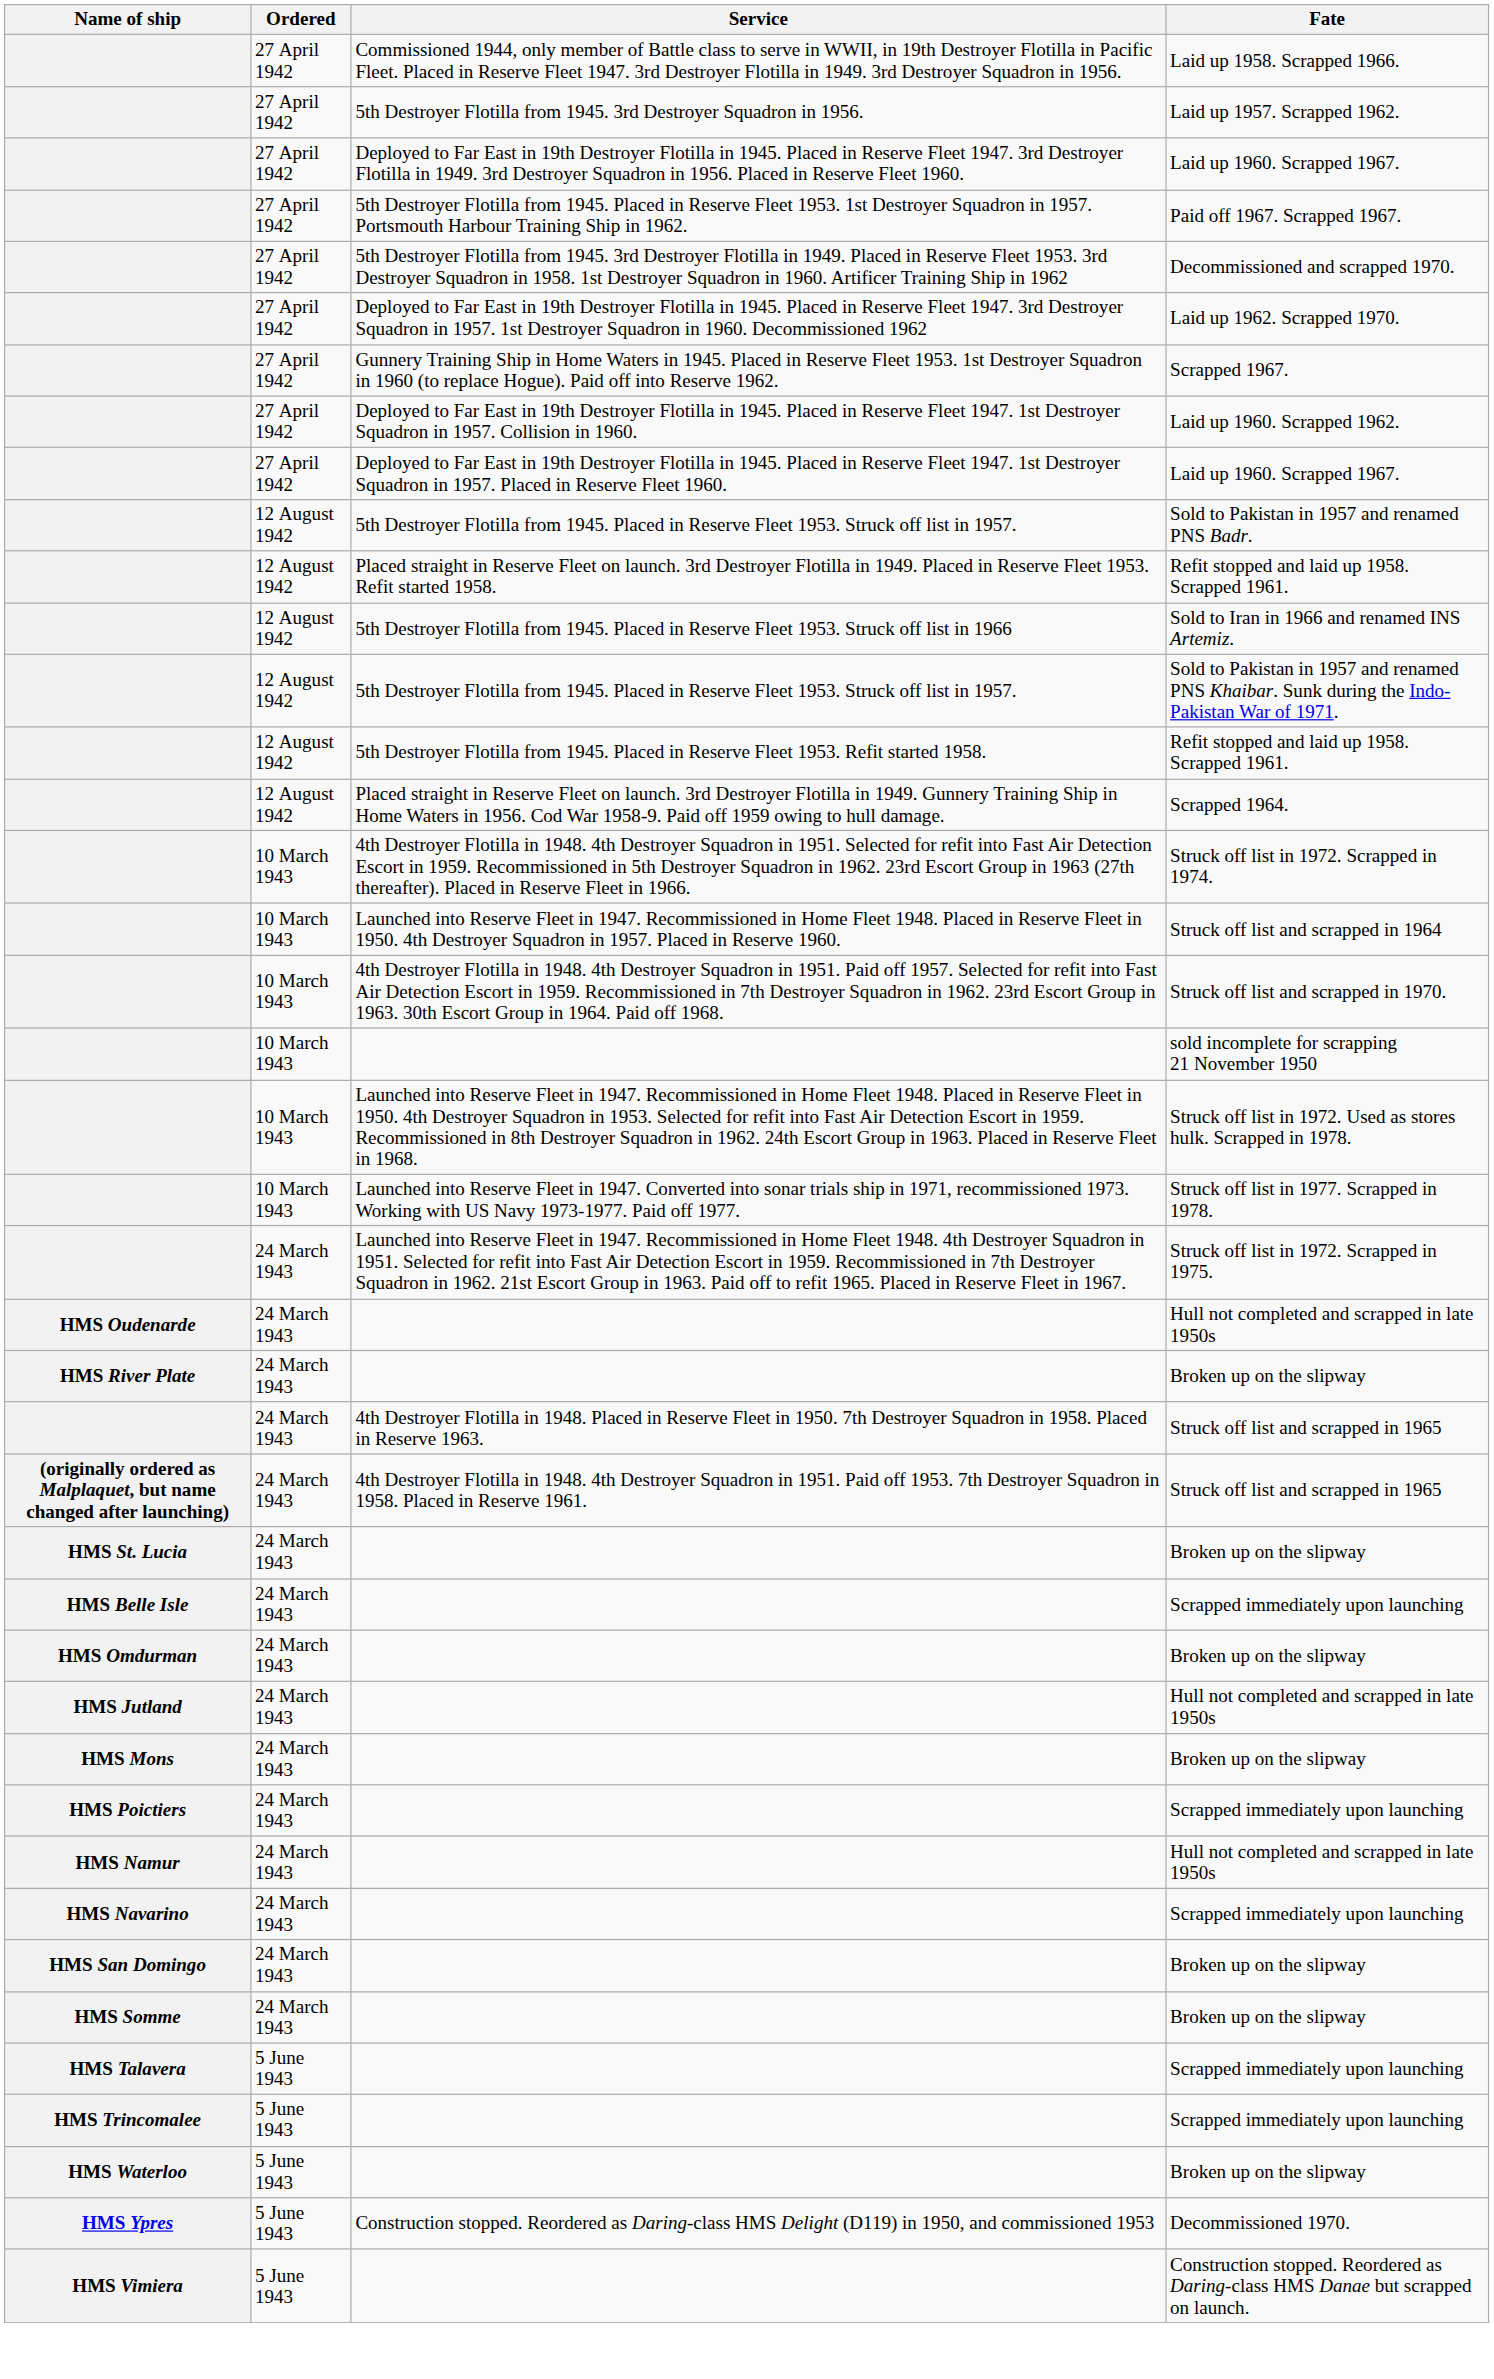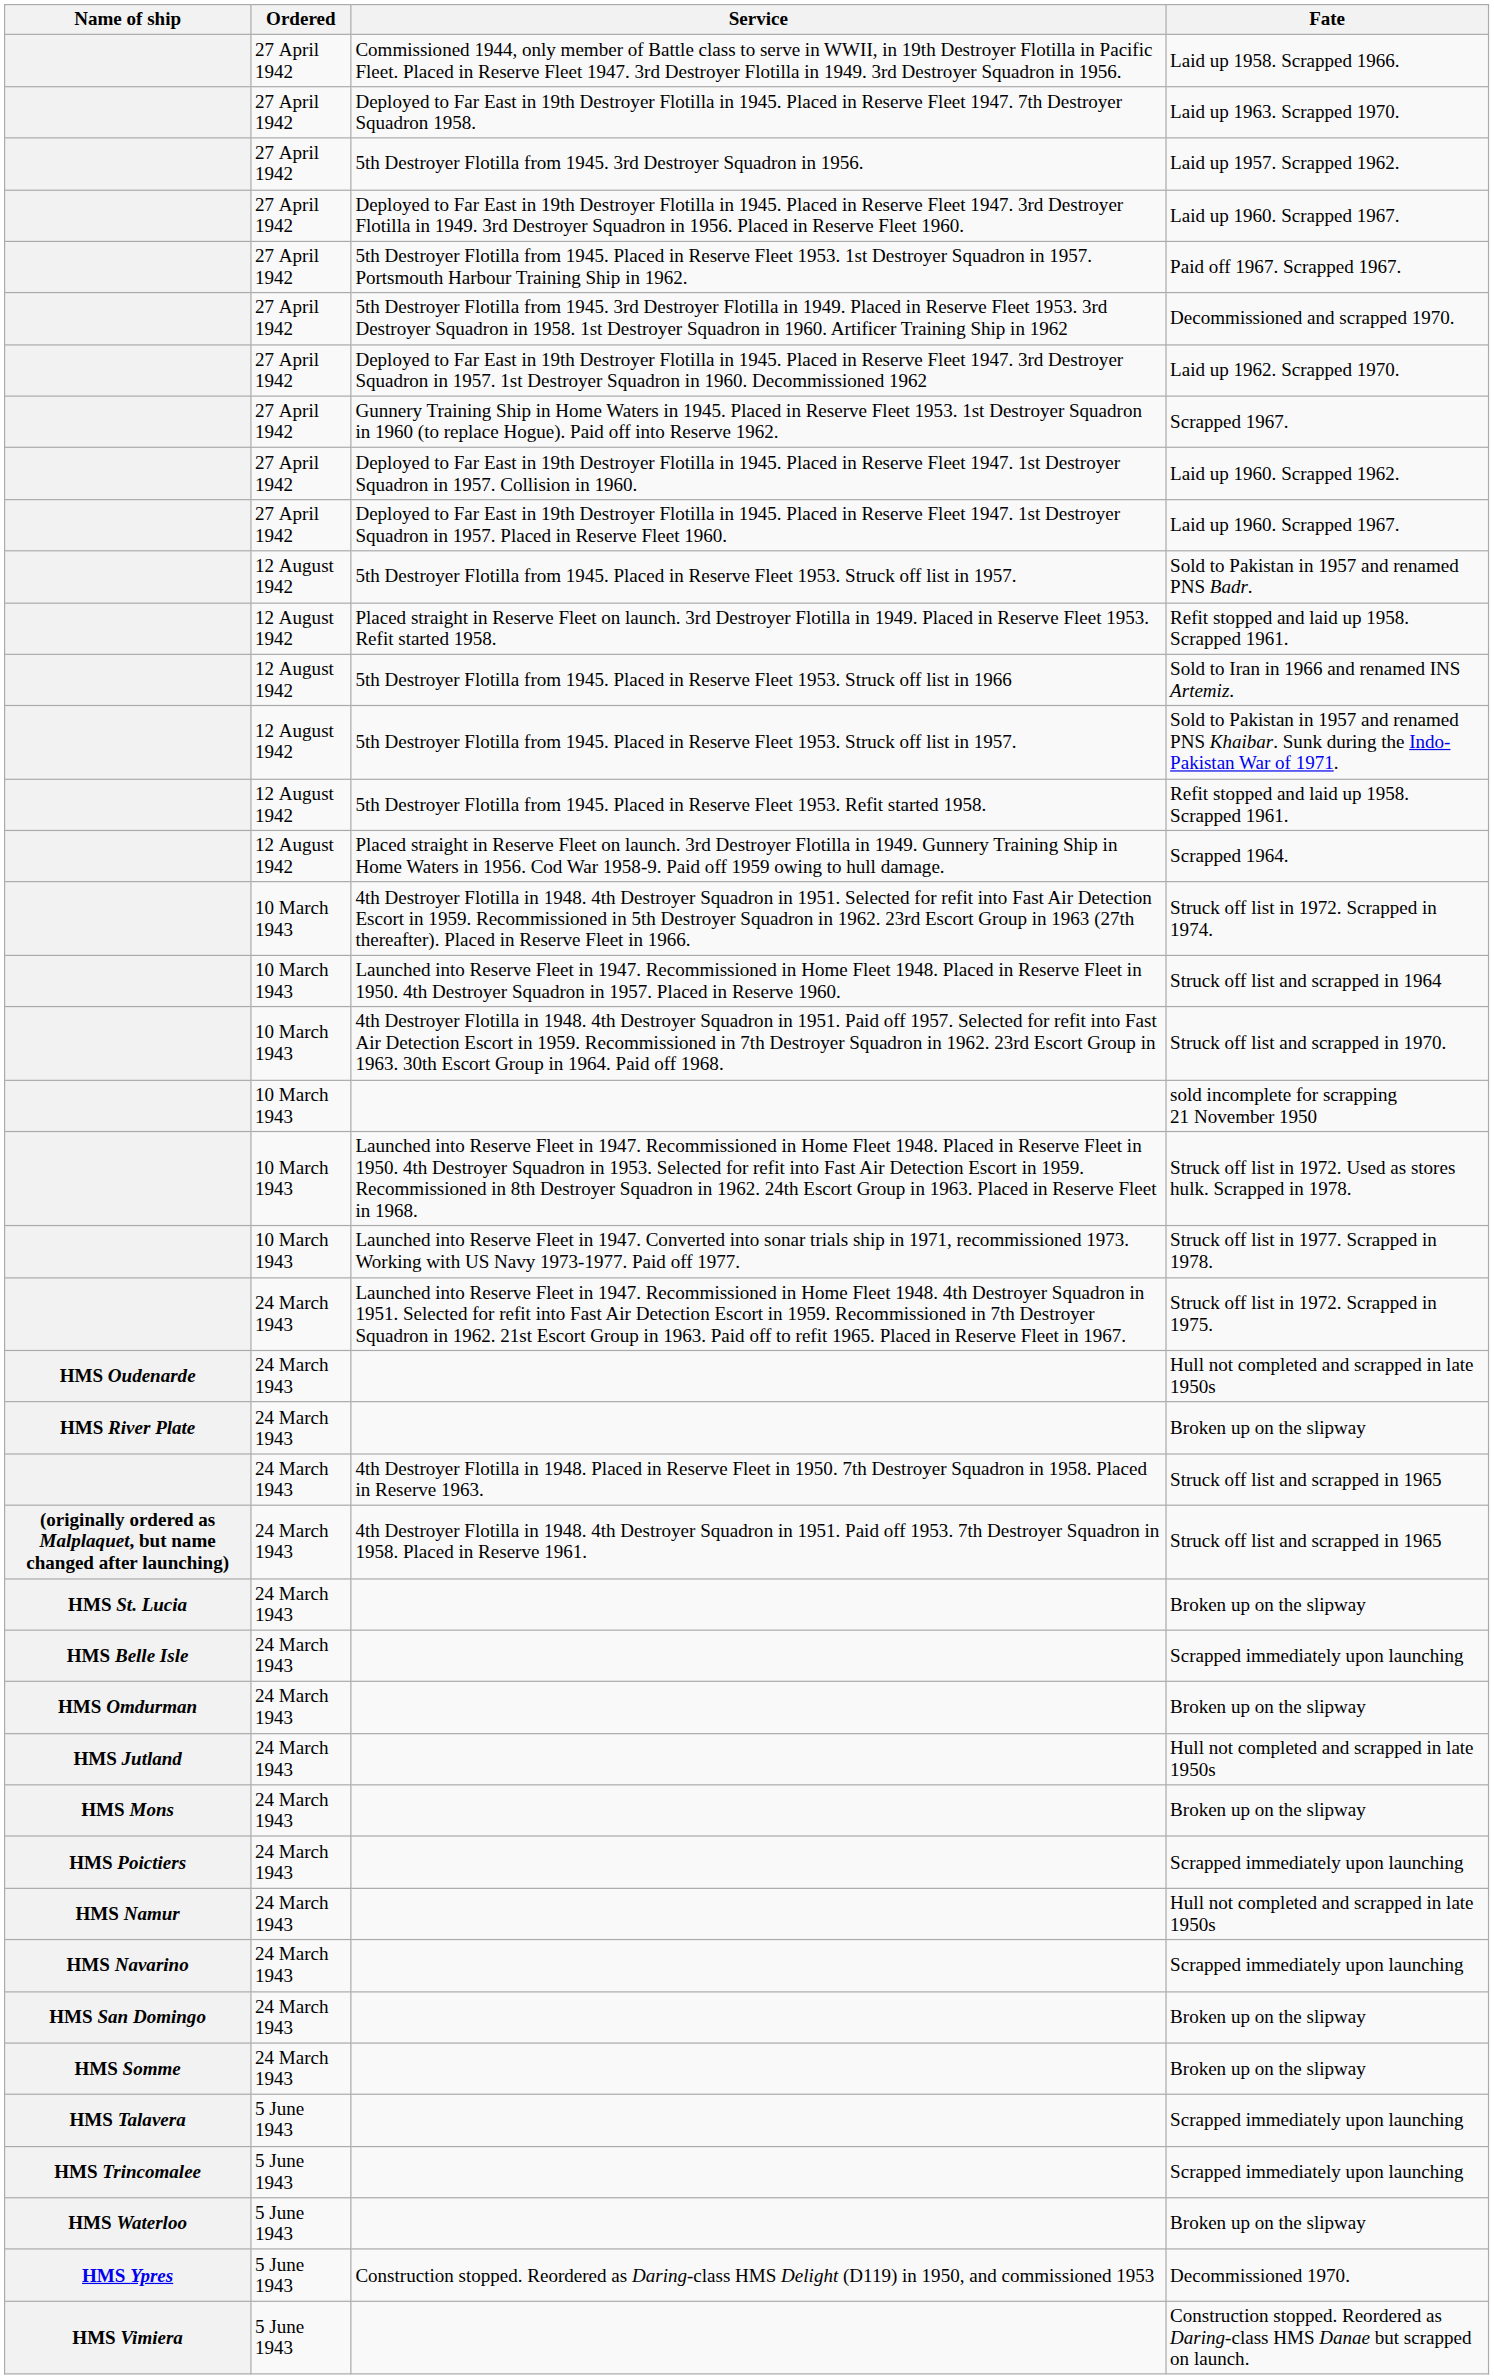 <table class="wikitable sortable plainrowheaders">
 <tr>
 <th scope="col">Name of ship</th>
 <th scope="col">Ordered</th>
 <th scope="col" class="unsortable">Service</th>
 <th scope="col" class="unsortable">Fate</th>
 </tr>
 <tr>
 <th scope="row"></th>
 <td>27 April 1942</td>
 <td>Commissioned 1944, only member of Battle class to serve in WWII, in 19th Destroyer Flotilla in Pacific Fleet. Placed in Reserve Fleet 1947. 3rd Destroyer Flotilla in 1949. 3rd Destroyer Squadron in 1956.</td>
 <td>Laid up 1958. Scrapped 1966.</td>
+</tr>
+<tr>
+<th scope="row"></th>
+<td>27 April 1942</td>
+<td>Deployed to Far East in 19th Destroyer Flotilla in 1945. Placed in Reserve Fleet 1947. 7th Destroyer Squadron 1958.</td>
+<td>Laid up 1963. Scrapped 1970.</td>
 </tr>
 <tr>
 <th scope="row"></th>
 <td>27 April 1942</td>
 <td>5th Destroyer Flotilla from 1945. 3rd Destroyer Squadron in 1956.</td>
 <td>Laid up 1957. Scrapped 1962.</td>
 </tr>
 <tr>
 <th scope="row"></th>
 <td>27 April 1942</td>
 <td>Deployed to Far East in 19th Destroyer Flotilla in 1945. Placed in Reserve Fleet 1947. 3rd Destroyer Flotilla in 1949. 3rd Destroyer Squadron in 1956. Placed in Reserve Fleet 1960.</td>
 <td>Laid up 1960. Scrapped 1967.</td>
 </tr>
 <tr>
 <th scope="row"></th>
 <td>27 April 1942</td>
 <td>5th Destroyer Flotilla from 1945. Placed in Reserve Fleet 1953. 1st Destroyer Squadron in 1957. Portsmouth Harbour Training Ship in 1962.</td>
 <td>Paid off 1967. Scrapped 1967.</td>
 </tr>
 <tr>
 <th scope="row"></th>
 <td>27 April 1942</td>
 <td>5th Destroyer Flotilla from 1945. 3rd Destroyer Flotilla in 1949.  Placed in Reserve Fleet 1953. 3rd Destroyer Squadron in 1958. 1st Destroyer Squadron in 1960. Artificer Training Ship in 1962</td>
 <td>Decommissioned and scrapped 1970.</td>
 </tr>
 <tr>
 <th scope="row"></th>
 <td>27 April 1942</td>
 <td>Deployed to Far East in 19th Destroyer Flotilla in 1945. Placed in Reserve Fleet 1947. 3rd Destroyer Squadron in 1957. 1st Destroyer Squadron in 1960. Decommissioned 1962</td>
 <td>Laid up 1962. Scrapped 1970.</td>
 </tr>
 <tr>
 <th scope="row"></th>
 <td>27 April 1942</td>
 <td>Gunnery Training Ship in Home Waters in 1945. Placed in Reserve Fleet 1953. 1st Destroyer Squadron in 1960 (to replace Hogue). Paid off into Reserve 1962.</td>
 <td>Scrapped 1967.</td>
 </tr>
 <tr>
 <th scope="row"></th>
 <td>27 April 1942</td>
 <td>Deployed to Far East in 19th Destroyer Flotilla in 1945. Placed in Reserve Fleet 1947. 1st Destroyer Squadron in 1957. Collision in 1960.</td>
 <td>Laid up 1960. Scrapped 1962.</td>
 </tr>
 <tr>
 <th scope="row"></th>
 <td>27 April 1942</td>
 <td>Deployed to Far East in 19th Destroyer Flotilla in 1945. Placed in Reserve Fleet 1947. 1st Destroyer Squadron in 1957. Placed in Reserve Fleet 1960.</td>
 <td>Laid up 1960. Scrapped 1967.</td>
 </tr>
 <tr>
 <th scope="row"></th>
 <td>12 August 1942</td>
 <td>5th Destroyer Flotilla from 1945. Placed in Reserve Fleet 1953. Struck off list in 1957.</td>
 <td>Sold to Pakistan in 1957 and renamed PNS <em>Badr</em>.</td>
 </tr>
 <tr>
 <th scope="row"></th>
 <td>12 August 1942</td>
 <td>Placed straight in Reserve Fleet on launch. 3rd Destroyer Flotilla in 1949. Placed in Reserve Fleet 1953. Refit started 1958.</td>
 <td>Refit stopped and laid up 1958. Scrapped 1961.</td>
 </tr>
 <tr>
 <th scope="row"></th>
 <td>12 August 1942</td>
 <td>5th Destroyer Flotilla from 1945. Placed in Reserve Fleet 1953. Struck off list in 1966</td>
 <td>Sold to Iran in 1966 and renamed INS <em>Artemiz</em>.</td>
 </tr>
 <tr>
 <th scope="row"></th>
 <td>12 August 1942</td>
 <td>5th Destroyer Flotilla from 1945. Placed in Reserve Fleet 1953. Struck off list in 1957.</td>
 <td>Sold to Pakistan in 1957 and renamed PNS <em>Khaibar</em>. Sunk during the <a href='#'>Indo-Pakistan War of 1971</a>.</td>
 </tr>
 <tr>
 <th scope="row"></th>
 <td>12 August 1942</td>
 <td>5th Destroyer Flotilla from 1945. Placed in Reserve Fleet 1953. Refit started 1958.</td>
 <td>Refit stopped and laid up 1958. Scrapped 1961.</td>
 </tr>
 <tr>
 <th scope="row"></th>
 <td>12 August 1942</td>
 <td>Placed straight in Reserve Fleet on launch. 3rd Destroyer Flotilla in 1949. Gunnery Training Ship in Home Waters in 1956. Cod War 1958-9. Paid off 1959 owing to hull damage.</td>
 <td>Scrapped 1964.</td>
 </tr>
 <tr>
 <th scope="row"></th>
 <td>10 March 1943</td>
 <td>4th Destroyer Flotilla in 1948. 4th Destroyer Squadron in 1951. Selected for refit into Fast Air Detection Escort in 1959. Recommissioned in 5th Destroyer Squadron in 1962. 23rd Escort Group in 1963 (27th thereafter). Placed in Reserve Fleet in 1966.</td>
 <td>Struck off list in 1972. Scrapped in 1974.</td>
 </tr>
 <tr>
 <th scope="row"></th>
 <td>10 March 1943</td>
 <td>Launched into Reserve Fleet in 1947. Recommissioned in Home Fleet 1948. Placed in Reserve Fleet in 1950. 4th Destroyer Squadron in 1957. Placed in Reserve 1960.</td>
 <td>Struck off list and scrapped in 1964</td>
 </tr>
 <tr>
 <th scope="row"></th>
 <td>10 March 1943</td>
 <td>4th Destroyer Flotilla in 1948. 4th Destroyer Squadron in 1951. Paid off 1957. Selected for refit into Fast Air Detection Escort in 1959. Recommissioned in 7th Destroyer Squadron in 1962. 23rd Escort Group in 1963. 30th Escort Group in 1964. Paid off 1968.</td>
 <td>Struck off list and scrapped in 1970.</td>
 </tr>
 <tr>
 <th scope="row"></th>
 <td>10 March 1943</td>
 <td></td>
 <td>sold incomplete for scrapping 21 November 1950</td>
 </tr>
 <tr>
 <th scope="row"></th>
 <td>10 March 1943</td>
 <td>Launched into Reserve Fleet in 1947. Recommissioned in Home Fleet 1948. Placed in Reserve Fleet in 1950. 4th Destroyer Squadron in 1953. Selected for refit into Fast Air Detection Escort in 1959. Recommissioned in 8th Destroyer Squadron in 1962. 24th Escort Group in 1963. Placed in Reserve Fleet in 1968.</td>
 <td>Struck off list in 1972. Used as stores hulk. Scrapped in 1978.</td>
 </tr>
 <tr>
 <th scope="row"></th>
 <td>10 March 1943</td>
 <td>Launched into Reserve Fleet in 1947. Converted into sonar trials ship in 1971, recommissioned 1973. Working with US Navy 1973-1977. Paid off 1977.</td>
 <td>Struck off list in 1977. Scrapped in 1978.</td>
 </tr>
 <tr>
 <th scope="row"></th>
 <td>24 March 1943</td>
 <td>Launched into Reserve Fleet in 1947. Recommissioned in Home Fleet 1948. 4th Destroyer Squadron in 1951. Selected for refit into Fast Air Detection Escort in 1959. Recommissioned in 7th Destroyer Squadron in  1962. 21st Escort Group in 1963. Paid off to refit 1965. Placed in Reserve Fleet in 1967.</td>
 <td>Struck off list in 1972. Scrapped in 1975.</td>
 </tr>
 <tr>
 <th scope="row">HMS <em>Oudenarde</em></th>
 <td>24 March 1943</td>
 <td></td>
 <td>Hull not completed and scrapped in late 1950s</td>
 </tr>
 <tr>
 <th scope="row">HMS <em>River Plate</em></th>
 <td>24 March 1943</td>
 <td></td>
 <td>Broken up on the slipway</td>
 </tr>
 <tr>
 <th scope="row"></th>
 <td>24 March 1943</td>
 <td>4th Destroyer Flotilla in 1948.  Placed in Reserve Fleet in 1950. 7th Destroyer Squadron in 1958. Placed in Reserve 1963.</td>
 <td>Struck off list and scrapped in 1965</td>
 </tr>
 <tr>
 <th scope="row"> (originally ordered as <em>Malplaquet</em>, but name changed after launching)</th>
 <td>24 March 1943</td>
 <td>4th Destroyer Flotilla in 1948. 4th Destroyer Squadron in 1951. Paid off 1953. 7th Destroyer Squadron in 1958.  Placed in Reserve 1961.</td>
 <td>Struck off list and scrapped in 1965</td>
 </tr>
 <tr>
 <th scope="row">HMS <em>St. Lucia</em></th>
 <td>24 March 1943</td>
 <td></td>
 <td>Broken up on the slipway</td>
 </tr>
 <tr>
 <th scope="row">HMS <em>Belle Isle</em></th>
 <td>24 March 1943</td>
 <td></td>
 <td>Scrapped immediately upon launching</td>
 </tr>
 <tr>
 <th scope="row">HMS <em>Omdurman</em></th>
 <td>24 March 1943</td>
 <td></td>
 <td>Broken up on the slipway</td>
 </tr>
 <tr>
 <th scope="row">HMS <em>Jutland</em></th>
 <td>24 March 1943</td>
 <td></td>
 <td>Hull not completed and scrapped in late 1950s</td>
 </tr>
 <tr>
 <th scope="row">HMS <em>Mons</em></th>
 <td>24 March 1943</td>
 <td></td>
 <td>Broken up on the slipway</td>
 </tr>
 <tr>
 <th scope="row">HMS <em>Poictiers</em></th>
 <td>24 March 1943</td>
 <td></td>
 <td>Scrapped immediately upon launching</td>
 </tr>
 <tr>
 <th scope="row">HMS <em>Namur</em></th>
 <td>24 March 1943</td>
 <td></td>
 <td>Hull not completed and scrapped in late 1950s</td>
 </tr>
 <tr>
 <th scope="row">HMS <em>Navarino</em></th>
 <td>24 March 1943</td>
 <td></td>
 <td>Scrapped immediately upon launching</td>
 </tr>
 <tr>
 <th scope="row">HMS <em>San Domingo</em></th>
 <td>24 March 1943</td>
 <td></td>
 <td>Broken up on the slipway</td>
 </tr>
 <tr>
 <th scope="row">HMS <em>Somme</em></th>
 <td>24 March 1943</td>
 <td></td>
 <td>Broken up on the slipway</td>
 </tr>
 <tr>
 <th scope="row">HMS <em>Talavera</em></th>
 <td>5 June 1943</td>
 <td></td>
 <td>Scrapped immediately upon launching</td>
 </tr>
 <tr>
 <th scope="row">HMS <em>Trincomalee</em></th>
 <td>5 June 1943</td>
 <td></td>
 <td>Scrapped immediately upon launching</td>
 </tr>
 <tr>
 <th scope="row">HMS <em>Waterloo</em></th>
 <td>5 June 1943</td>
 <td></td>
 <td>Broken up on the slipway</td>
 </tr>
 <tr>
 <th scope="row"><a href='#'>HMS <em>Ypres</em></a></th>
 <td>5 June 1943</td>
 <td>Construction stopped. Reordered as <em>Daring</em>-class HMS <em>Delight</em> (D119) in 1950, and commissioned 1953</td>
 <td>Decommissioned 1970.</td>
 </tr>
 <tr>
 <th scope="row">HMS <em>Vimiera</em></th>
 <td>5 June 1943</td>
 <td></td>
 <td>Construction stopped. Reordered as <em>Daring</em>-class HMS <em>Danae</em> but scrapped on launch.</td>
 </tr>
 </table>
